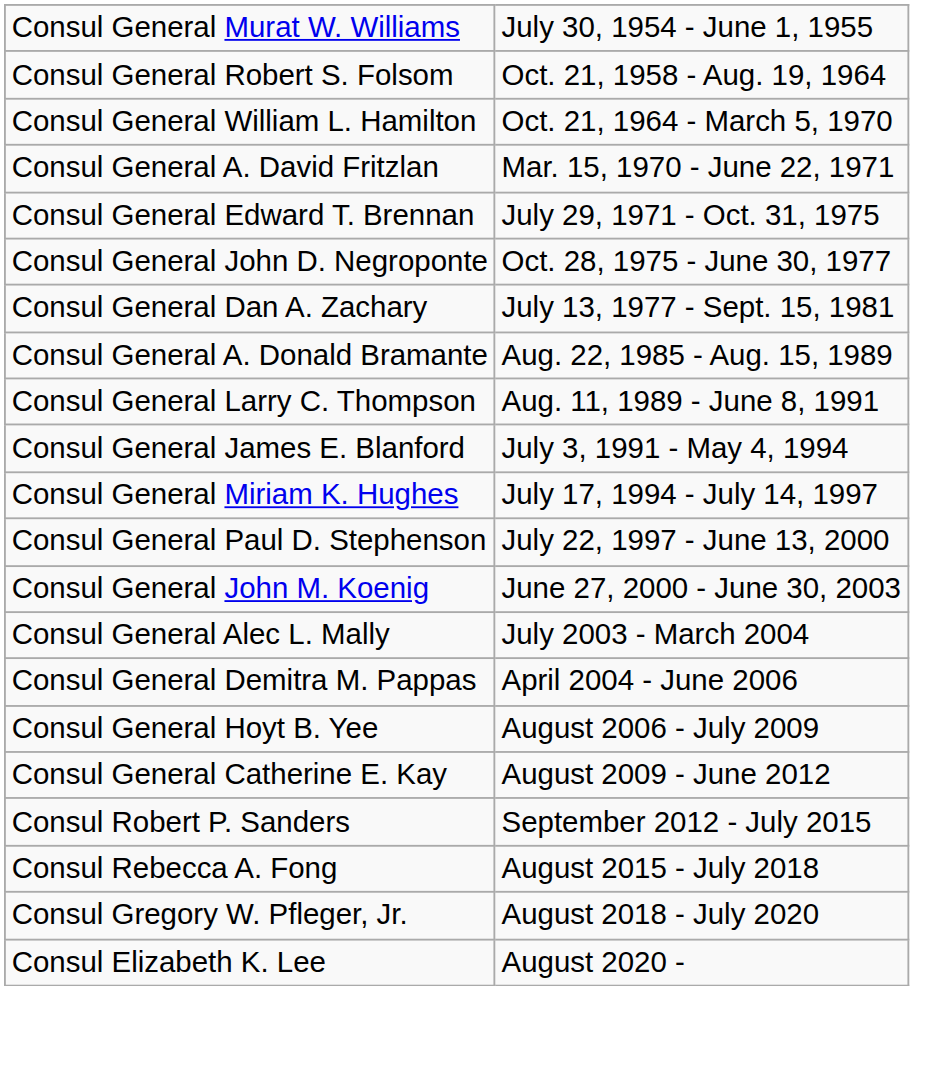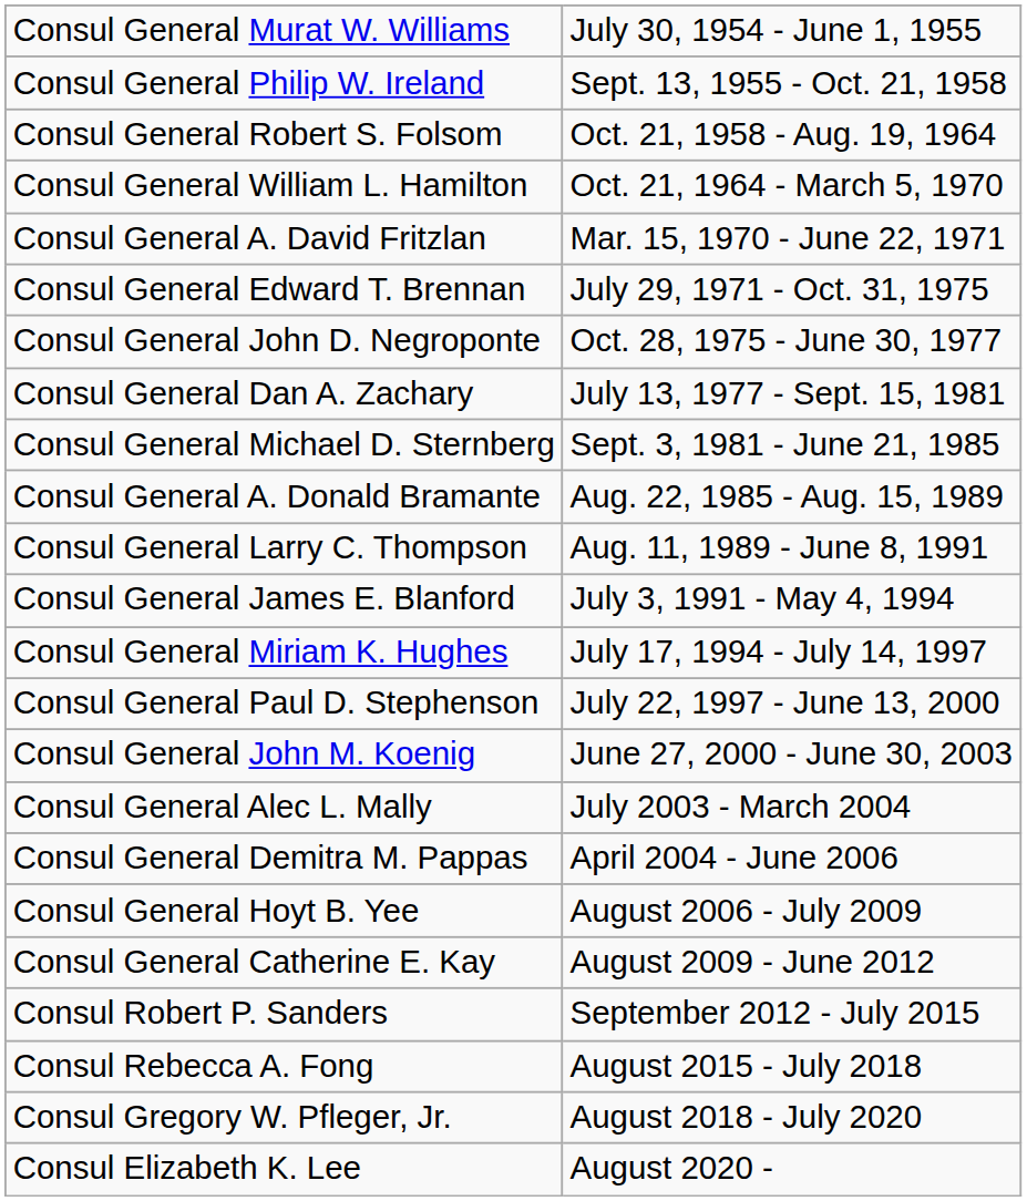 <table class="wikitable" border="1">
 <tr>
 <td>Consul General <a href='#'>Murat W. Williams</a></td>
 <td>July 30, 1954 - June 1, 1955</td>
+</tr>
+<tr>
+<td>Consul General <a href='#'>Philip W. Ireland</a></td>
+<td>Sept. 13, 1955 - Oct. 21, 1958</td>
 </tr>
 <tr>
 <td>Consul General Robert S. Folsom</td>
 <td>Oct. 21, 1958 - Aug. 19, 1964</td>
 </tr>
 <tr>
 <td>Consul General William L. Hamilton</td>
 <td>Oct. 21, 1964 - March 5, 1970</td>
 </tr>
 <tr>
 <td>Consul General A. David Fritzlan</td>
 <td>Mar. 15, 1970 - June 22, 1971</td>
 </tr>
 <tr>
 <td>Consul General Edward T. Brennan</td>
 <td>July 29, 1971 - Oct. 31, 1975</td>
 </tr>
 <tr>
 <td>Consul General John D. Negroponte</td>
 <td>Oct. 28, 1975 - June 30, 1977</td>
 </tr>
 <tr>
 <td>Consul General Dan A. Zachary</td>
 <td>July 13, 1977 - Sept. 15, 1981</td>
+</tr>
+<tr>
+<td>Consul General Michael D. Sternberg</td>
+<td>Sept. 3, 1981 - June 21, 1985</td>
 </tr>
 <tr>
 <td>Consul General A. Donald Bramante</td>
 <td>Aug. 22, 1985 - Aug. 15, 1989</td>
 </tr>
 <tr>
 <td>Consul General Larry C. Thompson</td>
 <td>Aug. 11, 1989 - June 8, 1991</td>
 </tr>
 <tr>
 <td>Consul General James E. Blanford</td>
 <td>July 3, 1991 - May 4, 1994</td>
 </tr>
 <tr>
 <td>Consul General <a href='#'>Miriam K. Hughes</a></td>
 <td>July 17, 1994 - July 14, 1997</td>
 </tr>
 <tr>
 <td>Consul General Paul D. Stephenson</td>
 <td>July 22, 1997 - June 13, 2000</td>
 </tr>
 <tr>
 <td>Consul General <a href='#'>John M. Koenig</a></td>
 <td>June 27, 2000 - June 30, 2003</td>
 </tr>
 <tr>
 <td>Consul General Alec L. Mally</td>
 <td>July 2003 - March 2004</td>
 </tr>
 <tr>
 <td>Consul General Demitra M. Pappas</td>
 <td>April 2004 - June 2006</td>
 </tr>
 <tr>
 <td>Consul General Hoyt B. Yee</td>
 <td>August 2006 - July 2009</td>
 </tr>
 <tr>
 <td>Consul General Catherine E. Kay</td>
 <td>August 2009 - June 2012</td>
 </tr>
 <tr>
 <td>Consul Robert P. Sanders</td>
 <td>September 2012 - July 2015</td>
 </tr>
 <tr>
 <td>Consul Rebecca A. Fong</td>
 <td>August 2015 - July 2018</td>
 </tr>
 <tr>
 <td>Consul Gregory W. Pfleger, Jr.</td>
 <td>August 2018 - July 2020</td>
 </tr>
 <tr>
 <td>Consul Elizabeth K. Lee</td>
 <td>August 2020 -</td>
 </tr>
 </table>
